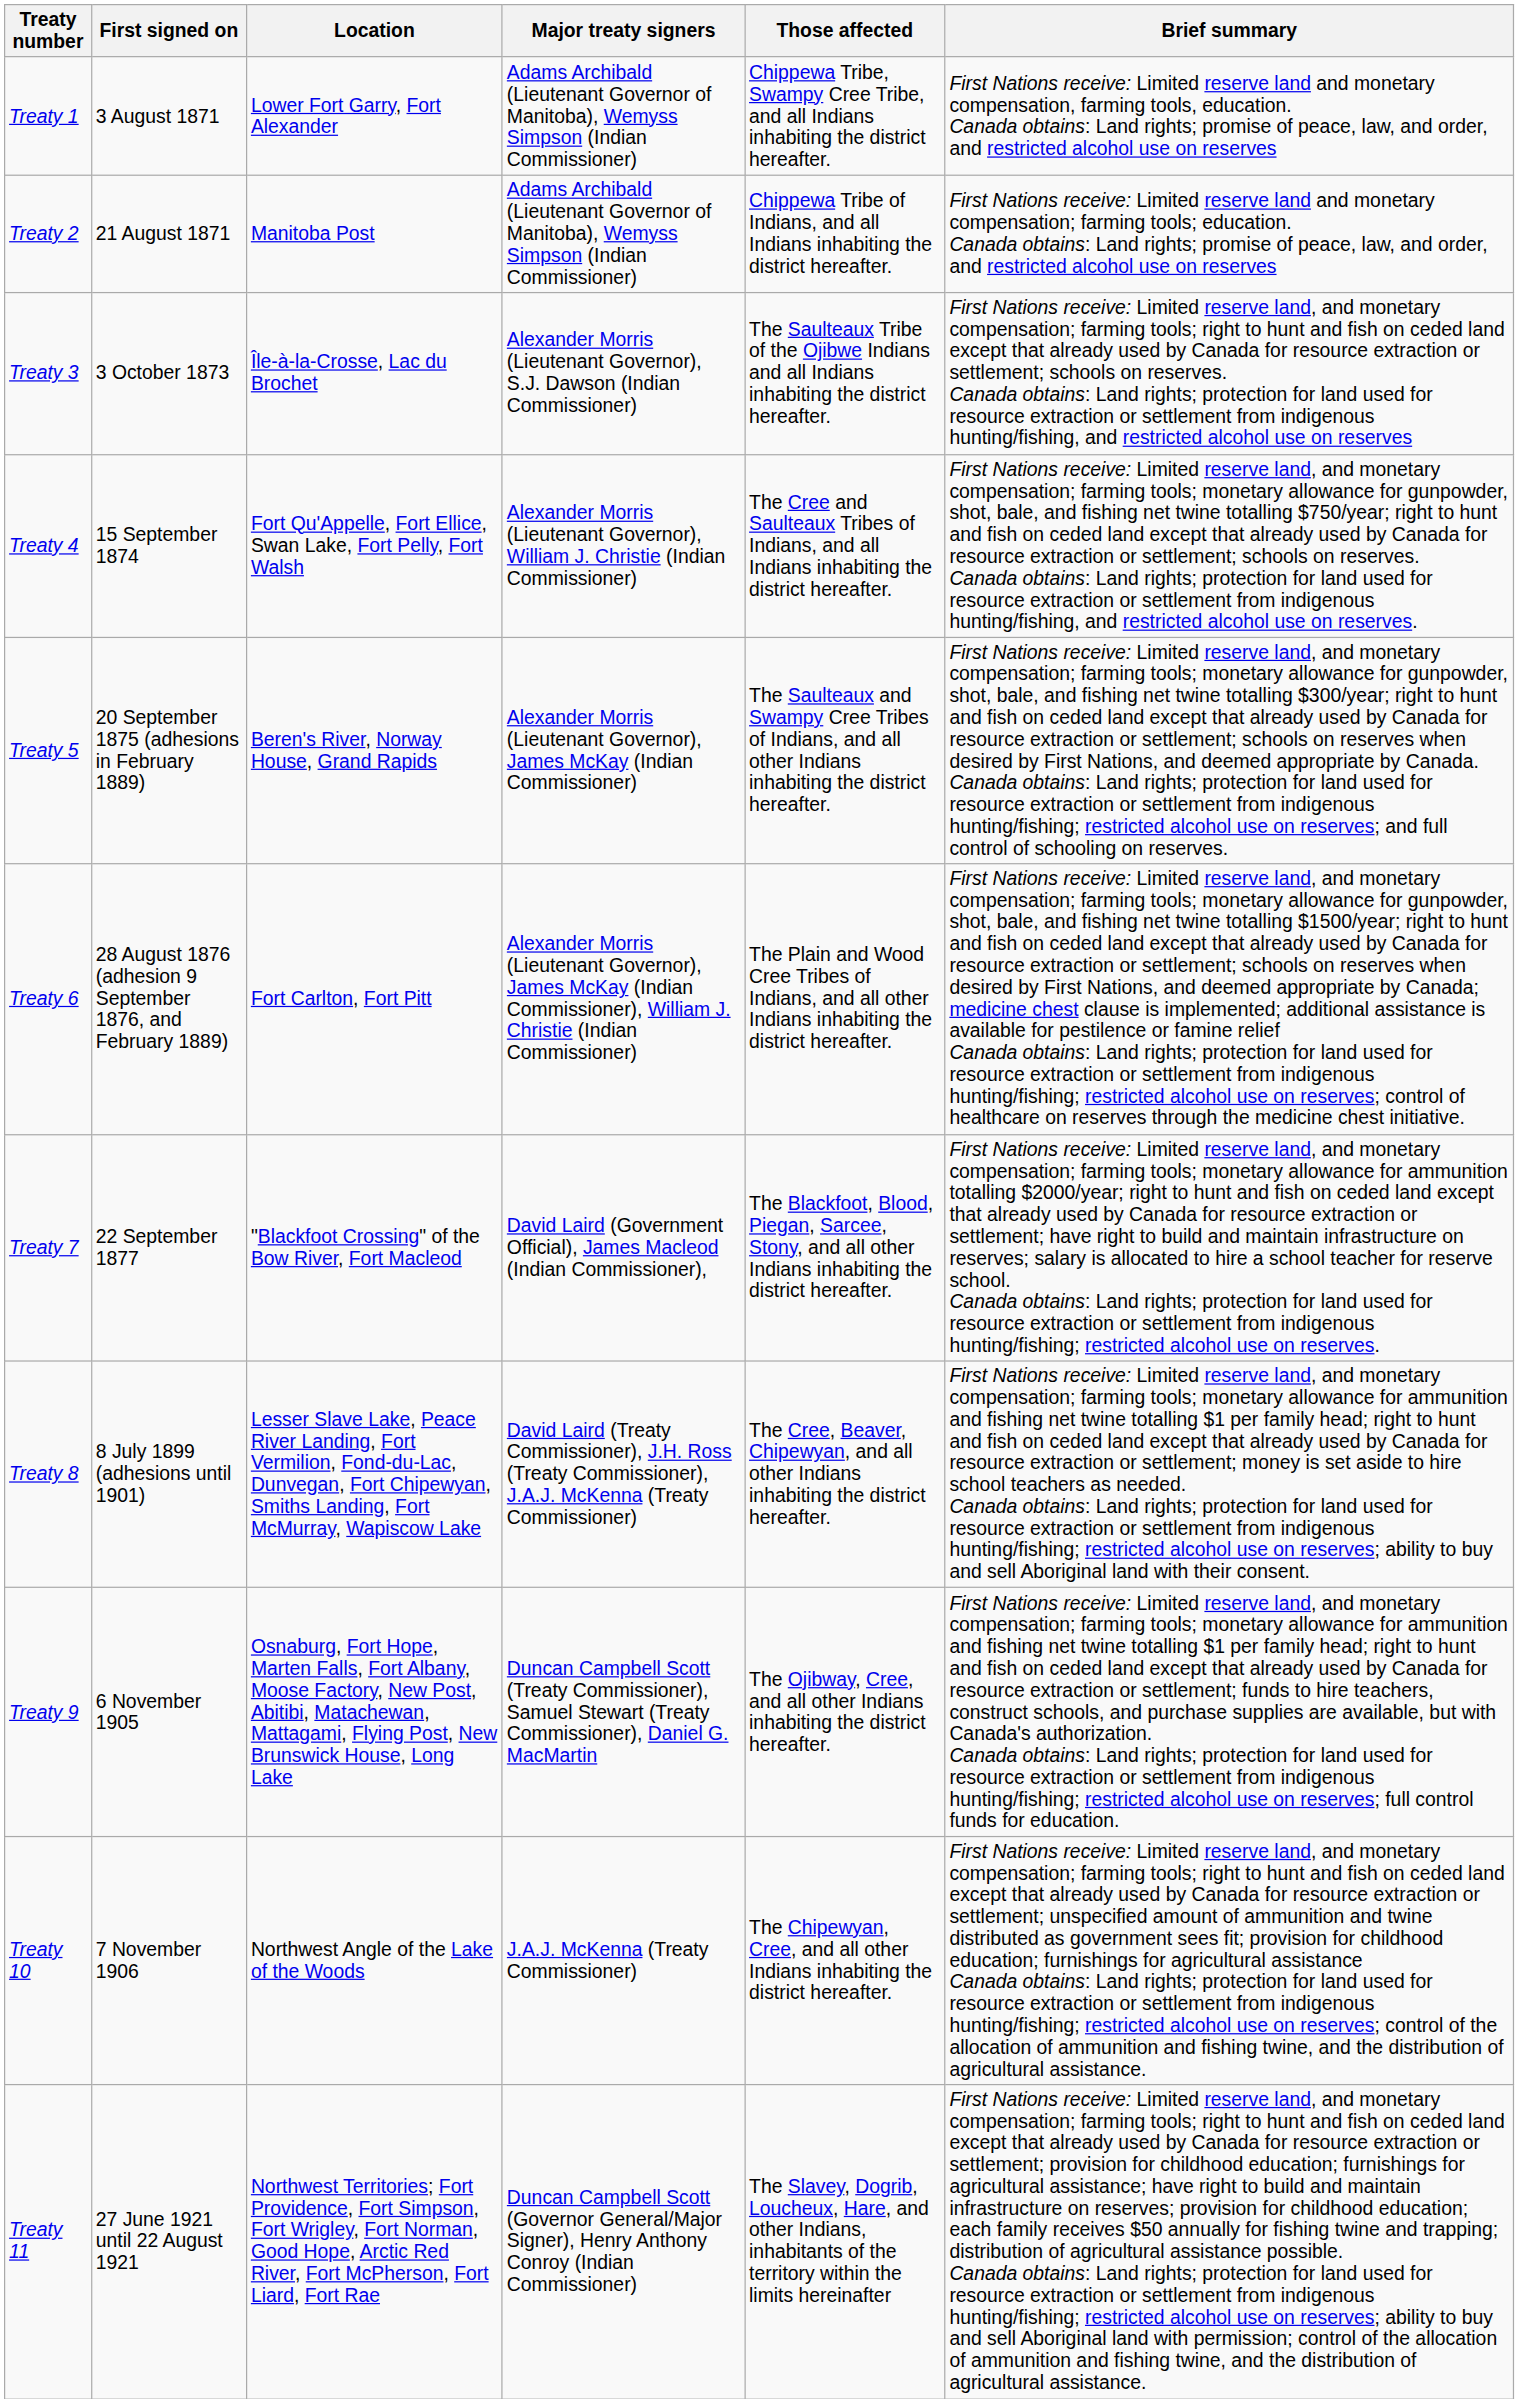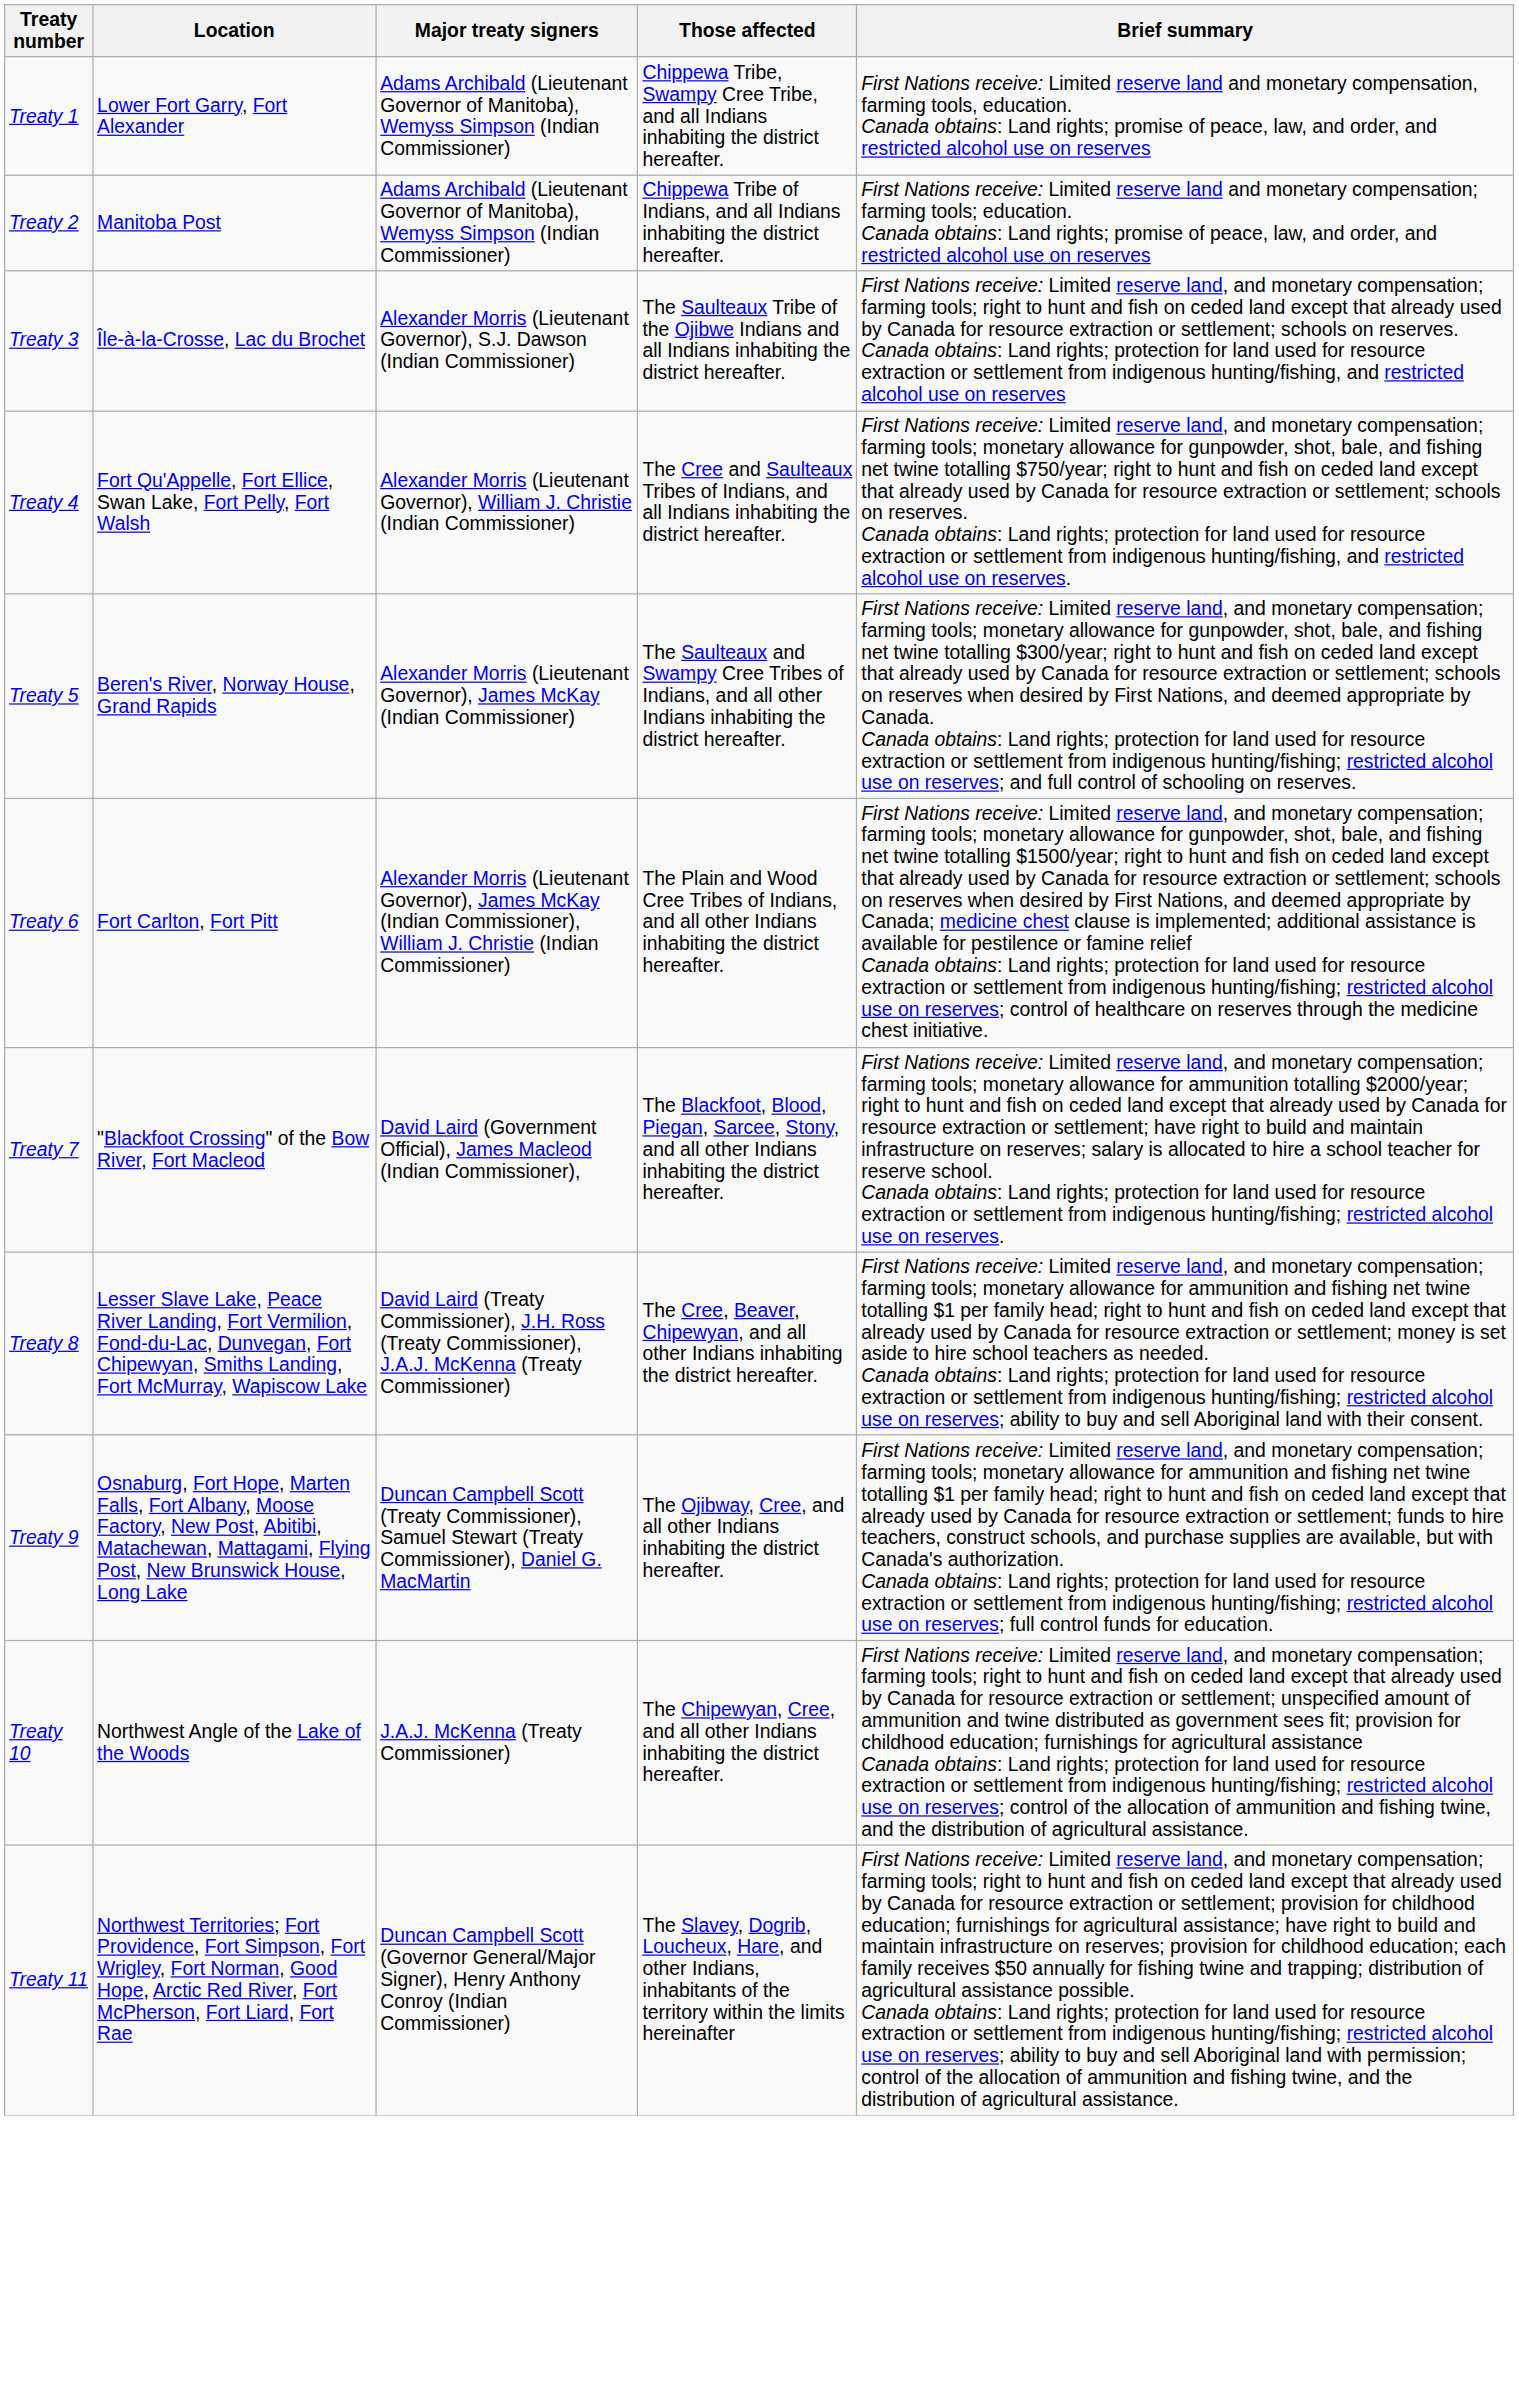 <table class="wikitable">
 <tr>
 <th>Treaty number</th>
-<th>First signed on</th>
 <th>Location</th>
 <th>Major treaty signers</th>
 <th>Those affected</th>
 <th>Brief summary</th>
 </tr>
 <tr>
 <td><em><a href='#'>Treaty 1</a></em></td>
-<td>3 August 1871</td>
 <td><a href='#'>Lower Fort Garry</a>, <a href='#'>Fort Alexander</a></td>
 <td><a href='#'>Adams Archibald</a> (Lieutenant Governor of Manitoba), <a href='#'>Wemyss Simpson</a> (Indian Commissioner)</td>
 <td><a href='#'>Chippewa</a> Tribe, <a href='#'>Swampy</a> Cree Tribe, and all Indians inhabiting the district hereafter.</td>
 <td><em>First Nations receive: </em>Limited <a href='#'>reserve land</a> and monetary compensation, farming tools, education.<br><em>Canada obtains</em>: Land rights; promise of peace, law, and order, and <a href='#'>restricted alcohol use on reserves</a></td>
 </tr>
 <tr>
 <td><em><a href='#'>Treaty 2</a></em></td>
-<td>21 August 1871</td>
 <td><a href='#'>Manitoba Post</a></td>
 <td><a href='#'>Adams Archibald</a> (Lieutenant Governor of Manitoba), <a href='#'>Wemyss Simpson</a> (Indian Commissioner)</td>
 <td><a href='#'>Chippewa</a> Tribe of Indians, and all Indians inhabiting the district hereafter.</td>
 <td><em>First Nations receive: </em>Limited <a href='#'>reserve land</a> and monetary compensation; farming tools; education.<br><em>Canada obtains</em>: Land rights; promise of peace, law, and order, and <a href='#'>restricted alcohol use on reserves</a></td>
 </tr>
 <tr>
 <td><em><a href='#'>Treaty 3</a></em></td>
-<td>3 October 1873</td>
 <td><a href='#'>Île-à-la-Crosse</a>, <a href='#'>Lac du Brochet</a></td>
 <td><a href='#'>Alexander Morris</a> (Lieutenant Governor), S.J. Dawson (Indian Commissioner)</td>
 <td>The <a href='#'>Saulteaux</a> Tribe of the <a href='#'>Ojibwe</a> Indians and all Indians inhabiting the district hereafter.</td>
 <td><em>First Nations receive: </em> Limited <a href='#'>reserve land</a>, and monetary compensation; farming tools; right to hunt and fish on ceded land except that already used by Canada for resource extraction or settlement; schools on reserves.<br><em>Canada obtains</em>: Land rights; protection for land used for resource extraction or settlement from indigenous hunting/fishing, and <a href='#'>restricted alcohol use on reserves</a></td>
 </tr>
 <tr>
 <td><em><a href='#'>Treaty 4</a></em></td>
-<td>15 September 1874</td>
 <td><a href='#'>Fort Qu'Appelle</a>, <a href='#'>Fort Ellice</a>, Swan Lake, <a href='#'>Fort Pelly</a>, <a href='#'>Fort Walsh</a></td>
 <td><a href='#'>Alexander Morris</a> (Lieutenant Governor), <a href='#'>William J. Christie</a> (Indian Commissioner)</td>
 <td>The <a href='#'>Cree</a> and <a href='#'>Saulteaux</a> Tribes of Indians, and all Indians inhabiting the district hereafter.</td>
 <td><em>First Nations receive: </em>Limited <a href='#'>reserve land</a>, and monetary compensation; farming tools; monetary allowance for gunpowder, shot, bale, and fishing net twine totalling $750/year; right to hunt and fish on ceded land except that already used by Canada for resource extraction or settlement; schools on reserves.<br><em>Canada obtains</em>: Land rights; protection for land used for resource extraction or settlement from indigenous hunting/fishing, and <a href='#'>restricted alcohol use on reserves</a>.</td>
 </tr>
 <tr>
 <td><em><a href='#'>Treaty 5</a></em></td>
-<td>20 September 1875 (adhesions in February 1889)</td>
 <td><a href='#'>Beren's River</a>, <a href='#'>Norway House</a>, <a href='#'>Grand Rapids</a></td>
 <td><a href='#'>Alexander Morris</a> (Lieutenant Governor), <a href='#'>James McKay</a> (Indian Commissioner)</td>
 <td>The <a href='#'>Saulteaux</a> and <a href='#'>Swampy</a> Cree Tribes of Indians, and all other Indians inhabiting the district hereafter.</td>
 <td><em>First Nations receive: </em> Limited <a href='#'>reserve land</a>, and monetary compensation; farming tools; monetary allowance for gunpowder, shot, bale, and fishing net twine totalling $300/year; right to hunt and fish on ceded land except that already used by Canada for resource extraction or settlement; schools on reserves when desired by First Nations, and deemed appropriate by Canada.<br><em>Canada obtains</em>: Land rights; protection for land used for resource extraction or settlement from indigenous hunting/fishing; <a href='#'>restricted alcohol use on reserves</a>; and full control of schooling on reserves.</td>
 </tr>
 <tr>
 <td><em><a href='#'>Treaty 6</a></em></td>
-<td>28 August 1876 (adhesion 9 September 1876, and February 1889)</td>
 <td><a href='#'>Fort Carlton</a>, <a href='#'>Fort Pitt</a></td>
 <td><a href='#'>Alexander Morris</a> (Lieutenant Governor), <a href='#'>James McKay</a> (Indian Commissioner), <a href='#'>William J. Christie</a> (Indian Commissioner)</td>
 <td>The Plain and Wood Cree Tribes of Indians, and all other Indians inhabiting the district hereafter.</td>
 <td><em>First Nations receive: </em>Limited <a href='#'>reserve land</a>, and monetary compensation; farming tools; monetary allowance for gunpowder, shot, bale, and fishing net twine totalling $1500/year; right to hunt and fish on ceded land except that already used by Canada for resource extraction or settlement; schools on reserves when desired by First Nations, and deemed appropriate by Canada; <a href='#'>medicine chest</a> clause is implemented; additional assistance is available for pestilence or famine relief<br><em>Canada obtains</em>: Land rights; protection for land used for resource extraction or settlement from indigenous hunting/fishing; <a href='#'>restricted alcohol use on reserves</a>; control of healthcare on reserves through the medicine chest initiative.</td>
 </tr>
 <tr>
 <td><em><a href='#'>Treaty 7</a></em></td>
-<td>22 September 1877</td>
 <td>"<a href='#'>Blackfoot Crossing</a>" of the <a href='#'>Bow River</a>, <a href='#'>Fort Macleod</a></td>
 <td><a href='#'>David Laird</a> (Government Official), <a href='#'>James Macleod</a> (Indian Commissioner),</td>
 <td>The <a href='#'>Blackfoot</a>, <a href='#'>Blood</a>, <a href='#'>Piegan</a>, <a href='#'>Sarcee</a>, <a href='#'>Stony</a>, and all other Indians inhabiting the district hereafter.</td>
 <td><em>First Nations receive: </em>Limited <a href='#'>reserve land</a>, and monetary compensation; farming tools; monetary allowance for ammunition totalling $2000/year; right to hunt and fish on ceded land except that already used by Canada for resource extraction or settlement; have right to build and maintain infrastructure on reserves; salary is allocated to hire a school teacher for reserve school.<br><em>Canada obtains</em>: Land rights; protection for land used for resource extraction or settlement from indigenous hunting/fishing; <a href='#'>restricted alcohol use on reserves</a>.</td>
 </tr>
 <tr>
 <td><em><a href='#'>Treaty 8</a></em></td>
-<td>8 July 1899 (adhesions until 1901)</td>
 <td><a href='#'>Lesser Slave Lake</a>, <a href='#'>Peace River Landing</a>, <a href='#'>Fort Vermilion</a>, <a href='#'>Fond-du-Lac</a>, <a href='#'>Dunvegan</a>, <a href='#'>Fort Chipewyan</a>, <a href='#'>Smiths Landing</a>, <a href='#'>Fort McMurray</a>, <a href='#'>Wapiscow Lake</a></td>
 <td><a href='#'>David Laird</a> (Treaty Commissioner), <a href='#'>J.H. Ross</a> (Treaty Commissioner), <a href='#'>J.A.J. McKenna</a> (Treaty Commissioner)</td>
 <td>The <a href='#'>Cree</a>, <a href='#'>Beaver</a>, <a href='#'>Chipewyan</a>, and all other Indians inhabiting the district hereafter.</td>
 <td><em>First Nations receive: </em>Limited <a href='#'>reserve land</a>, and monetary compensation; farming tools; monetary allowance for ammunition and fishing net twine totalling $1 per family head; right to hunt and fish on ceded land except that already used by Canada for resource extraction or settlement; money is set aside to hire school teachers as needed.<br><em>Canada obtains</em>: Land rights; protection for land used for resource extraction or settlement from indigenous hunting/fishing; <a href='#'>restricted alcohol use on reserves</a>; ability to buy and sell Aboriginal land with their consent.</td>
 </tr>
 <tr>
 <td><em><a href='#'>Treaty 9</a></em></td>
-<td>6 November 1905</td>
 <td><a href='#'>Osnaburg</a>, <a href='#'>Fort Hope</a>, <a href='#'>Marten Falls</a>, <a href='#'>Fort Albany</a>, <a href='#'>Moose Factory</a>, <a href='#'>New Post</a>, <a href='#'>Abitibi</a>, <a href='#'>Matachewan</a>, <a href='#'>Mattagami</a>, <a href='#'>Flying Post</a>, <a href='#'>New Brunswick House</a>, <a href='#'>Long Lake</a></td>
 <td><a href='#'>Duncan Campbell Scott</a> (Treaty Commissioner), Samuel Stewart (Treaty Commissioner), <a href='#'>Daniel G. MacMartin</a></td>
 <td>The <a href='#'>Ojibway</a>, <a href='#'>Cree</a>, and all other Indians inhabiting the district hereafter.</td>
 <td><em>First Nations receive: </em>Limited <a href='#'>reserve land</a>, and monetary compensation; farming tools; monetary allowance for ammunition and fishing net twine totalling $1 per family head; right to hunt and fish on ceded land except that already used by Canada for resource extraction or settlement; funds to hire teachers, construct schools, and purchase supplies are available, but with Canada's authorization.<br><em>Canada obtains</em>: Land rights; protection for land used for resource extraction or settlement from indigenous hunting/fishing; <a href='#'>restricted alcohol use on reserves</a>; full control funds for education.</td>
 </tr>
 <tr>
 <td><em><a href='#'>Treaty 10</a></em></td>
-<td>7 November 1906</td>
 <td>Northwest Angle of the <a href='#'>Lake of the Woods</a></td>
 <td><a href='#'>J.A.J. McKenna</a> (Treaty Commissioner)</td>
 <td>The <a href='#'>Chipewyan</a>, <a href='#'>Cree</a>, and all other Indians inhabiting the district hereafter.</td>
 <td><em>First Nations receive: </em>Limited <a href='#'>reserve land</a>, and monetary compensation; farming tools; right to hunt and fish on ceded land except that already used by Canada for resource extraction or settlement; unspecified amount of ammunition and twine distributed as government sees fit; provision for childhood education; furnishings for agricultural assistance<br><em>Canada obtains</em>: Land rights; protection for land used for resource extraction or settlement from indigenous hunting/fishing; <a href='#'>restricted alcohol use on reserves</a>; control of the allocation of ammunition and fishing twine, and the distribution of agricultural assistance.</td>
 </tr>
 <tr>
 <td><em><a href='#'>Treaty 11</a></em></td>
-<td>27 June 1921 until 22 August 1921</td>
 <td><a href='#'>Northwest Territories</a>; <a href='#'>Fort Providence</a>, <a href='#'>Fort Simpson</a>, <a href='#'>Fort Wrigley</a>, <a href='#'>Fort Norman</a>, <a href='#'>Good Hope</a>, <a href='#'>Arctic Red River</a>, <a href='#'>Fort McPherson</a>, <a href='#'>Fort Liard</a>, <a href='#'>Fort Rae</a></td>
 <td><a href='#'>Duncan Campbell Scott</a> (Governor General/Major Signer), Henry Anthony Conroy (Indian Commissioner)</td>
 <td>The <a href='#'>Slavey</a>, <a href='#'>Dogrib</a>, <a href='#'>Loucheux</a>, <a href='#'>Hare</a>, and other Indians, inhabitants of the territory within the limits hereinafter</td>
 <td><em>First Nations receive: </em>Limited <a href='#'>reserve land</a>, and monetary compensation; farming tools; right to hunt and fish on ceded land except that already used by Canada for resource extraction or settlement; provision for childhood education; furnishings for agricultural assistance; have right to build and maintain infrastructure on reserves; provision for childhood education; each family receives $50 annually for fishing twine and trapping; distribution of agricultural assistance possible.<br><em>Canada obtains</em>: Land rights; protection for land used for resource extraction or settlement from indigenous hunting/fishing; <a href='#'>restricted alcohol use on reserves</a>; ability to buy and sell Aboriginal land with permission; control of the allocation of ammunition and fishing twine, and the distribution of agricultural assistance.</td>
 </tr>
 </table>
